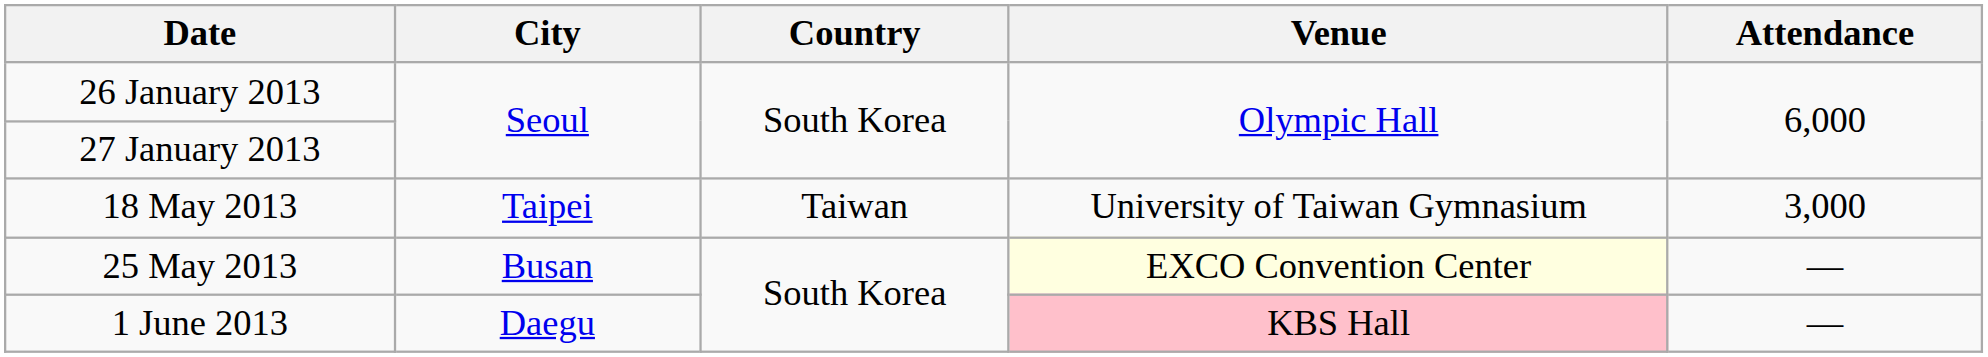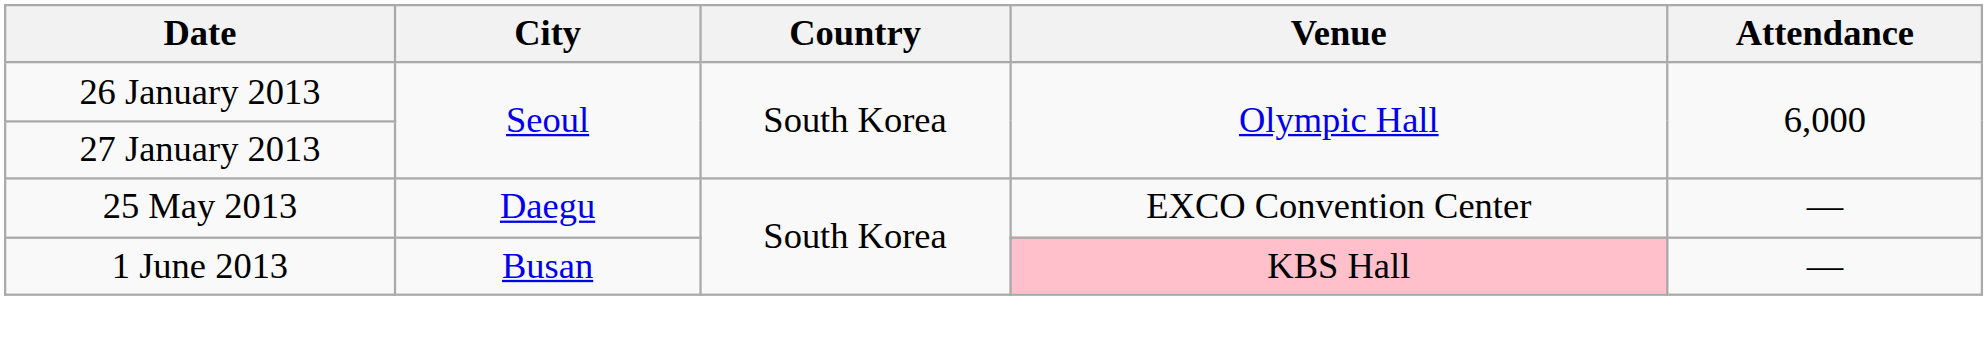 <table class="wikitable" style="text-align:center;">
 <tr>
 <th scope="col" style="width:11em;">Date</th>
 <th scope="col" style="width:8.5em;">City</th>
 <th scope="col" style="width:8.5em;">Country</th>
 <th scope="col" style="width:19em;">Venue</th>
 <th scope="col" style="width:8.5em;">Attendance</th>
 </tr>
 <tr>
 <td>26 January 2013</td>
 <td rowspan="2"><a href='#'>Seoul</a></td>
 <td rowspan="2">South Korea</td>
 <td rowspan="2"><a href='#'>Olympic Hall</a></td>
 <td rowspan="2">6,000</td>
 </tr>
 <tr>
 <td>27 January 2013</td>
 </tr>
 <tr>
-<td>18 May 2013</td>
-<td><a href='#'>Taipei</a></td>
-<td>Taiwan</td>
-<td>University of Taiwan Gymnasium</td>
-<td>3,000</td>
-</tr>
-<tr>
 <td>25 May 2013</td>
-<td><a href='#'>Busan</a></td>
+<td><a href='#'>Daegu</a></td>
 <td rowspan="2">South Korea</td>
-<td style="background: lightyellow;">EXCO Convention Center</td>
+<td>EXCO Convention Center</td>
 <td>—</td>
 </tr>
 <tr>
 <td>1 June 2013</td>
-<td><a href='#'>Daegu</a></td>
+<td><a href='#'>Busan</a></td>
 <td style="background: pink;">KBS Hall</td>
 <td>—</td>
 </tr>
 </table>
